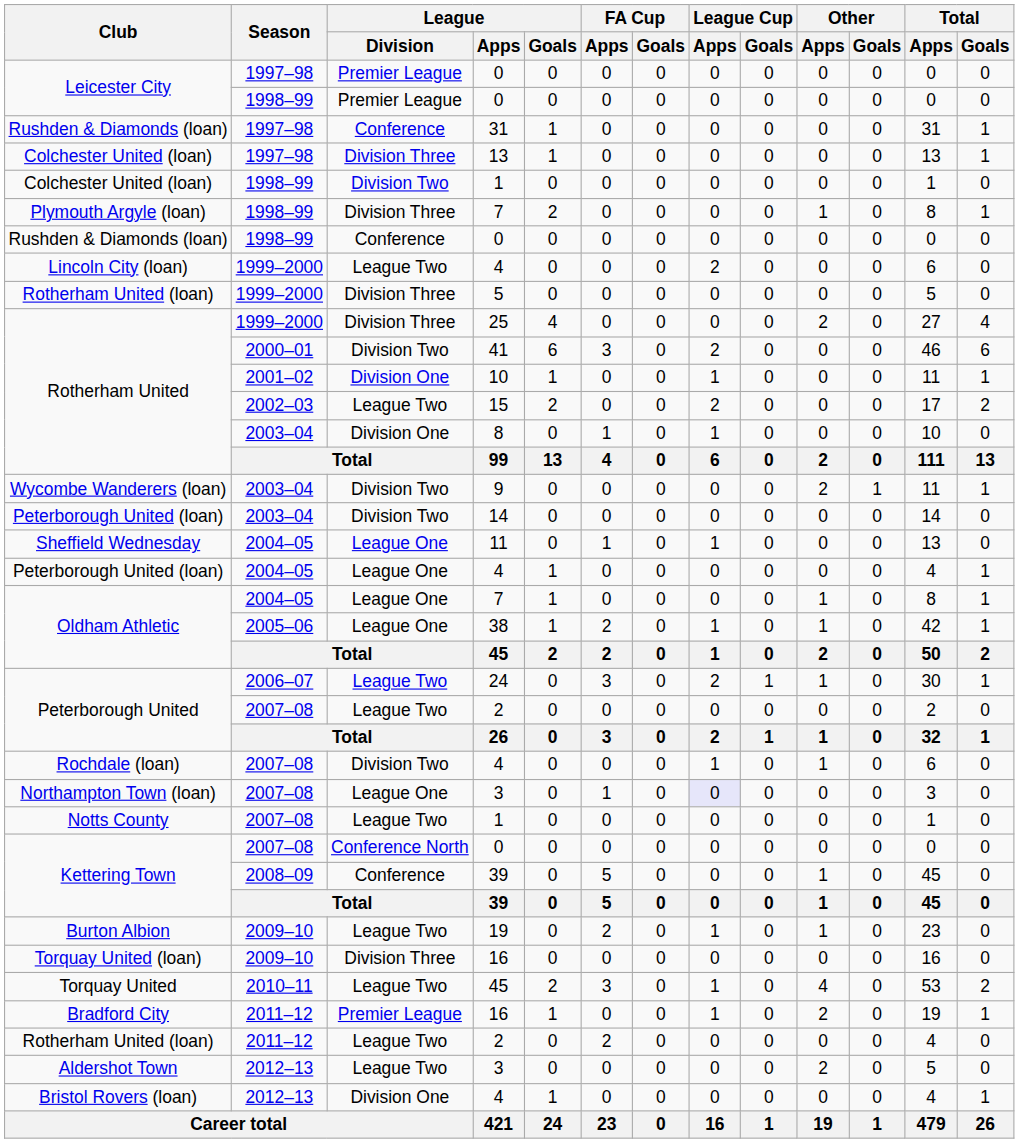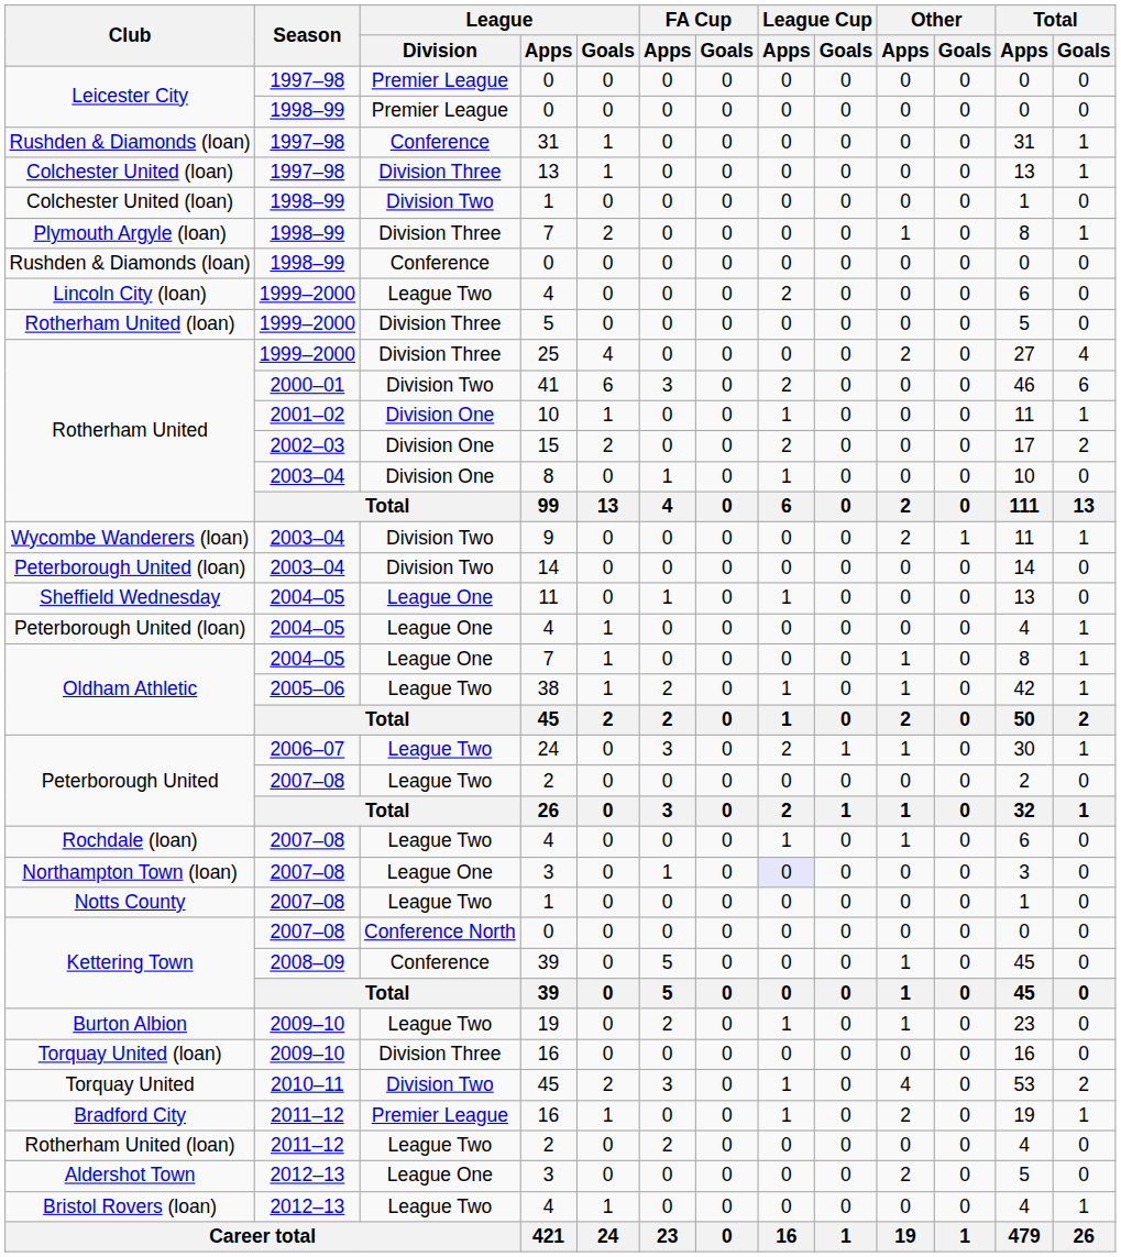 <table class="wikitable" style="text-align:center">
 <tr>
 <th rowspan="2">Club</th>
 <th rowspan="2">Season</th>
 <th colspan="3">League</th>
 <th colspan="2">FA Cup</th>
 <th colspan="2">League Cup</th>
 <th colspan="2">Other</th>
 <th colspan="2">Total</th>
 </tr>
 <tr>
 <th>Division</th>
 <th>Apps</th>
 <th>Goals</th>
 <th>Apps</th>
 <th>Goals</th>
 <th>Apps</th>
 <th>Goals</th>
 <th>Apps</th>
 <th>Goals</th>
 <th>Apps</th>
 <th>Goals</th>
 </tr>
 <tr>
 <td rowspan="2"><a href='#'>Leicester City</a></td>
 <td><a href='#'>1997–98</a></td>
 <td><a href='#'>Premier League</a></td>
 <td>0</td>
 <td>0</td>
 <td>0</td>
 <td>0</td>
 <td>0</td>
 <td>0</td>
 <td>0</td>
 <td>0</td>
 <td>0</td>
 <td>0</td>
 </tr>
 <tr>
 <td><a href='#'>1998–99</a></td>
 <td>Premier League</td>
 <td>0</td>
 <td>0</td>
 <td>0</td>
 <td>0</td>
 <td>0</td>
 <td>0</td>
 <td>0</td>
 <td>0</td>
 <td>0</td>
 <td>0</td>
 </tr>
 <tr>
 <td><a href='#'>Rushden & Diamonds</a> (loan)</td>
 <td><a href='#'>1997–98</a></td>
 <td><a href='#'>Conference</a></td>
 <td>31</td>
 <td>1</td>
 <td>0</td>
 <td>0</td>
 <td>0</td>
 <td>0</td>
 <td>0</td>
 <td>0</td>
 <td>31</td>
 <td>1</td>
 </tr>
 <tr>
 <td><a href='#'>Colchester United</a> (loan) </td>
 <td><a href='#'>1997–98</a></td>
 <td><a href='#'>Division Three</a></td>
 <td>13</td>
 <td>1</td>
 <td>0</td>
 <td>0</td>
 <td>0</td>
 <td>0</td>
 <td>0</td>
 <td>0</td>
 <td>13</td>
 <td>1</td>
 </tr>
 <tr>
 <td>Colchester United (loan) </td>
 <td><a href='#'>1998–99</a></td>
 <td><a href='#'>Division Two</a></td>
 <td>1</td>
 <td>0</td>
 <td>0</td>
 <td>0</td>
 <td>0</td>
 <td>0</td>
 <td>0</td>
 <td>0</td>
 <td>1</td>
 <td>0</td>
 </tr>
 <tr>
 <td><a href='#'>Plymouth Argyle</a> (loan)</td>
 <td><a href='#'>1998–99</a></td>
 <td>Division Three</td>
 <td>7</td>
 <td>2</td>
 <td>0</td>
 <td>0</td>
 <td>0</td>
 <td>0</td>
 <td>1</td>
 <td>0</td>
 <td>8</td>
 <td>1</td>
 </tr>
 <tr>
 <td>Rushden & Diamonds (loan)</td>
 <td><a href='#'>1998–99</a></td>
 <td>Conference</td>
 <td>0</td>
 <td>0</td>
 <td>0</td>
 <td>0</td>
 <td>0</td>
 <td>0</td>
 <td>0</td>
 <td>0</td>
 <td>0</td>
 <td>0</td>
 </tr>
 <tr>
 <td><a href='#'>Lincoln City</a> (loan)</td>
 <td><a href='#'>1999–2000</a></td>
 <td>League Two</td>
 <td>4</td>
 <td>0</td>
 <td>0</td>
 <td>0</td>
 <td>2</td>
 <td>0</td>
 <td>0</td>
 <td>0</td>
 <td>6</td>
 <td>0</td>
 </tr>
 <tr>
 <td><a href='#'>Rotherham United</a> (loan)</td>
 <td><a href='#'>1999–2000</a></td>
 <td>Division Three</td>
 <td>5</td>
 <td>0</td>
 <td>0</td>
 <td>0</td>
 <td>0</td>
 <td>0</td>
 <td>0</td>
 <td>0</td>
 <td>5</td>
 <td>0</td>
 </tr>
 <tr>
 <td rowspan="6">Rotherham United</td>
 <td><a href='#'>1999–2000</a></td>
 <td>Division Three</td>
 <td>25</td>
 <td>4</td>
 <td>0</td>
 <td>0</td>
 <td>0</td>
 <td>0</td>
 <td>2</td>
 <td>0</td>
 <td>27</td>
 <td>4</td>
 </tr>
 <tr>
 <td><a href='#'>2000–01</a></td>
 <td>Division Two</td>
 <td>41</td>
 <td>6</td>
 <td>3</td>
 <td>0</td>
 <td>2</td>
 <td>0</td>
 <td>0</td>
 <td>0</td>
 <td>46</td>
 <td>6</td>
 </tr>
 <tr>
 <td><a href='#'>2001–02</a></td>
 <td><a href='#'>Division One</a></td>
 <td>10</td>
 <td>1</td>
 <td>0</td>
 <td>0</td>
 <td>1</td>
 <td>0</td>
 <td>0</td>
 <td>0</td>
 <td>11</td>
 <td>1</td>
 </tr>
 <tr>
 <td><a href='#'>2002–03</a></td>
-<td>League Two</td>
+<td>Division One</td>
 <td>15</td>
 <td>2</td>
 <td>0</td>
 <td>0</td>
 <td>2</td>
 <td>0</td>
 <td>0</td>
 <td>0</td>
 <td>17</td>
 <td>2</td>
 </tr>
 <tr>
 <td><a href='#'>2003–04</a></td>
 <td>Division One</td>
 <td>8</td>
 <td>0</td>
 <td>1</td>
 <td>0</td>
 <td>1</td>
 <td>0</td>
 <td>0</td>
 <td>0</td>
 <td>10</td>
 <td>0</td>
 </tr>
 <tr>
 <th colspan="2">Total</th>
 <th>99</th>
 <th>13</th>
 <th>4</th>
 <th>0</th>
 <th>6</th>
 <th>0</th>
 <th>2</th>
 <th>0</th>
 <th>111</th>
 <th>13</th>
 </tr>
 <tr>
 <td><a href='#'>Wycombe Wanderers</a> (loan)</td>
 <td><a href='#'>2003–04</a></td>
 <td>Division Two</td>
 <td>9</td>
 <td>0</td>
 <td>0</td>
 <td>0</td>
 <td>0</td>
 <td>0</td>
 <td>2</td>
 <td>1</td>
 <td>11</td>
 <td>1</td>
 </tr>
 <tr>
 <td><a href='#'>Peterborough United</a> (loan)</td>
 <td><a href='#'>2003–04</a></td>
 <td>Division Two</td>
 <td>14</td>
 <td>0</td>
 <td>0</td>
 <td>0</td>
 <td>0</td>
 <td>0</td>
 <td>0</td>
 <td>0</td>
 <td>14</td>
 <td>0</td>
 </tr>
 <tr>
 <td><a href='#'>Sheffield Wednesday</a></td>
 <td><a href='#'>2004–05</a></td>
 <td><a href='#'>League One</a></td>
 <td>11</td>
 <td>0</td>
 <td>1</td>
 <td>0</td>
 <td>1</td>
 <td>0</td>
 <td>0</td>
 <td>0</td>
 <td>13</td>
 <td>0</td>
 </tr>
 <tr>
 <td>Peterborough United (loan)</td>
 <td><a href='#'>2004–05</a></td>
 <td>League One</td>
 <td>4</td>
 <td>1</td>
 <td>0</td>
 <td>0</td>
 <td>0</td>
 <td>0</td>
 <td>0</td>
 <td>0</td>
 <td>4</td>
 <td>1</td>
 </tr>
 <tr>
 <td rowspan="3"><a href='#'>Oldham Athletic</a></td>
 <td><a href='#'>2004–05</a></td>
 <td>League One</td>
 <td>7</td>
 <td>1</td>
 <td>0</td>
 <td>0</td>
 <td>0</td>
 <td>0</td>
 <td>1</td>
 <td>0</td>
 <td>8</td>
 <td>1</td>
 </tr>
 <tr>
 <td><a href='#'>2005–06</a></td>
-<td>League One</td>
+<td>League Two</td>
 <td>38</td>
 <td>1</td>
 <td>2</td>
 <td>0</td>
 <td>1</td>
 <td>0</td>
 <td>1</td>
 <td>0</td>
 <td>42</td>
 <td>1</td>
 </tr>
 <tr>
 <th colspan="2">Total</th>
 <th>45</th>
 <th>2</th>
 <th>2</th>
 <th>0</th>
 <th>1</th>
 <th>0</th>
 <th>2</th>
 <th>0</th>
 <th>50</th>
 <th>2</th>
 </tr>
 <tr>
 <td rowspan="3">Peterborough United</td>
 <td><a href='#'>2006–07</a></td>
 <td><a href='#'>League Two</a></td>
 <td>24</td>
 <td>0</td>
 <td>3</td>
 <td>0</td>
 <td>2</td>
 <td>1</td>
 <td>1</td>
 <td>0</td>
 <td>30</td>
 <td>1</td>
 </tr>
 <tr>
 <td><a href='#'>2007–08</a></td>
 <td>League Two</td>
 <td>2</td>
 <td>0</td>
 <td>0</td>
 <td>0</td>
 <td>0</td>
 <td>0</td>
 <td>0</td>
 <td>0</td>
 <td>2</td>
 <td>0</td>
 </tr>
 <tr>
 <th colspan="2">Total</th>
 <th>26</th>
 <th>0</th>
 <th>3</th>
 <th>0</th>
 <th>2</th>
 <th>1</th>
 <th>1</th>
 <th>0</th>
 <th>32</th>
 <th>1</th>
 </tr>
 <tr>
 <td><a href='#'>Rochdale</a> (loan)</td>
 <td><a href='#'>2007–08</a></td>
-<td>Division Two</td>
+<td>League Two</td>
 <td>4</td>
 <td>0</td>
 <td>0</td>
 <td>0</td>
 <td>1</td>
 <td>0</td>
 <td>1</td>
 <td>0</td>
 <td>6</td>
 <td>0</td>
 </tr>
 <tr>
 <td><a href='#'>Northampton Town</a> (loan)</td>
 <td><a href='#'>2007–08</a></td>
 <td>League One</td>
 <td>3</td>
 <td>0</td>
 <td>1</td>
 <td>0</td>
 <td style="background: lavender;">0</td>
 <td>0</td>
 <td>0</td>
 <td>0</td>
 <td>3</td>
 <td>0</td>
 </tr>
 <tr>
 <td><a href='#'>Notts County</a></td>
 <td><a href='#'>2007–08</a></td>
 <td>League Two</td>
 <td>1</td>
 <td>0</td>
 <td>0</td>
 <td>0</td>
 <td>0</td>
 <td>0</td>
 <td>0</td>
 <td>0</td>
 <td>1</td>
 <td>0</td>
 </tr>
 <tr>
 <td rowspan="3"><a href='#'>Kettering Town</a></td>
 <td><a href='#'>2007–08</a></td>
 <td><a href='#'>Conference North</a></td>
 <td>0</td>
 <td>0</td>
 <td>0</td>
 <td>0</td>
 <td>0</td>
 <td>0</td>
 <td>0</td>
 <td>0</td>
 <td>0</td>
 <td>0</td>
 </tr>
 <tr>
 <td><a href='#'>2008–09</a></td>
 <td>Conference</td>
 <td>39</td>
 <td>0</td>
 <td>5</td>
 <td>0</td>
 <td>0</td>
 <td>0</td>
 <td>1</td>
 <td>0</td>
 <td>45</td>
 <td>0</td>
 </tr>
 <tr>
 <th colspan="2">Total</th>
 <th>39</th>
 <th>0</th>
 <th>5</th>
 <th>0</th>
 <th>0</th>
 <th>0</th>
 <th>1</th>
 <th>0</th>
 <th>45</th>
 <th>0</th>
 </tr>
 <tr>
 <td><a href='#'>Burton Albion</a></td>
 <td><a href='#'>2009–10</a></td>
 <td>League Two</td>
 <td>19</td>
 <td>0</td>
 <td>2</td>
 <td>0</td>
 <td>1</td>
 <td>0</td>
 <td>1</td>
 <td>0</td>
 <td>23</td>
 <td>0</td>
 </tr>
 <tr>
 <td><a href='#'>Torquay United</a> (loan)</td>
 <td><a href='#'>2009–10</a></td>
 <td>Division Three</td>
 <td>16</td>
 <td>0</td>
 <td>0</td>
 <td>0</td>
 <td>0</td>
 <td>0</td>
 <td>0</td>
 <td>0</td>
 <td>16</td>
 <td>0</td>
 </tr>
 <tr>
 <td>Torquay United</td>
 <td><a href='#'>2010–11</a></td>
-<td>League Two</td>
+<td><a href='#'>Division Two</a></td>
 <td>45</td>
 <td>2</td>
 <td>3</td>
 <td>0</td>
 <td>1</td>
 <td>0</td>
 <td>4</td>
 <td>0</td>
 <td>53</td>
 <td>2</td>
 </tr>
 <tr>
 <td><a href='#'>Bradford City</a></td>
 <td><a href='#'>2011–12</a></td>
 <td><a href='#'>Premier League</a></td>
 <td>16</td>
 <td>1</td>
 <td>0</td>
 <td>0</td>
 <td>1</td>
 <td>0</td>
 <td>2</td>
 <td>0</td>
 <td>19</td>
 <td>1</td>
 </tr>
 <tr>
 <td>Rotherham United (loan)</td>
 <td><a href='#'>2011–12</a></td>
 <td>League Two</td>
 <td>2</td>
 <td>0</td>
 <td>2</td>
 <td>0</td>
 <td>0</td>
 <td>0</td>
 <td>0</td>
 <td>0</td>
 <td>4</td>
 <td>0</td>
 </tr>
 <tr>
 <td><a href='#'>Aldershot Town</a></td>
 <td><a href='#'>2012–13</a></td>
-<td>League Two</td>
+<td>League One</td>
 <td>3</td>
 <td>0</td>
 <td>0</td>
 <td>0</td>
 <td>0</td>
 <td>0</td>
 <td>2</td>
 <td>0</td>
 <td>5</td>
 <td>0</td>
 </tr>
 <tr>
 <td><a href='#'>Bristol Rovers</a> (loan)</td>
 <td><a href='#'>2012–13</a></td>
-<td>Division One</td>
+<td>League Two</td>
 <td>4</td>
 <td>1</td>
 <td>0</td>
 <td>0</td>
 <td>0</td>
 <td>0</td>
 <td>0</td>
 <td>0</td>
 <td>4</td>
 <td>1</td>
 </tr>
 <tr>
 <th colspan="3">Career total</th>
 <th>421</th>
 <th>24</th>
 <th>23</th>
 <th>0</th>
 <th>16</th>
 <th>1</th>
 <th>19</th>
 <th>1</th>
 <th>479</th>
 <th>26</th>
 </tr>
 </table>
